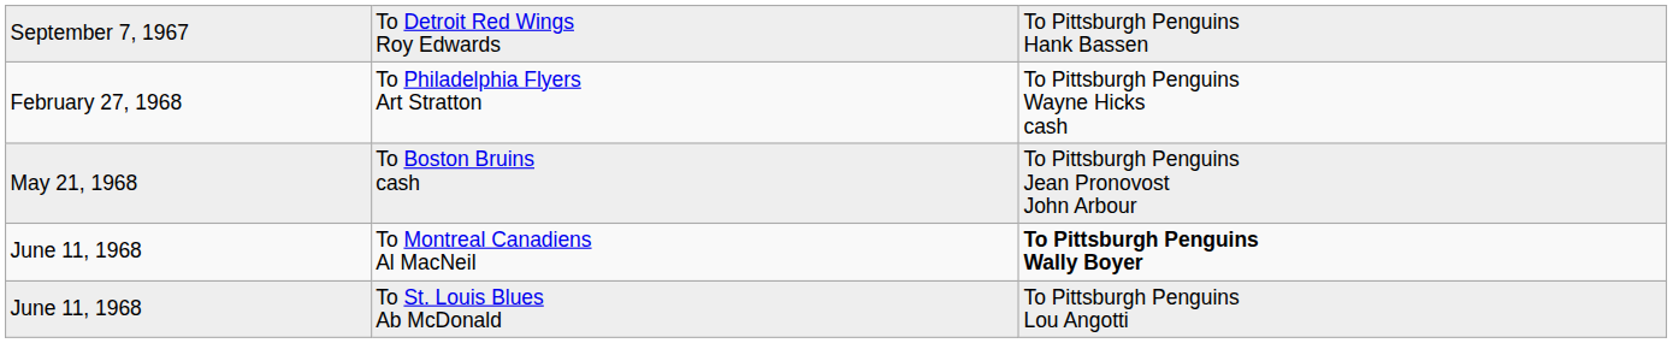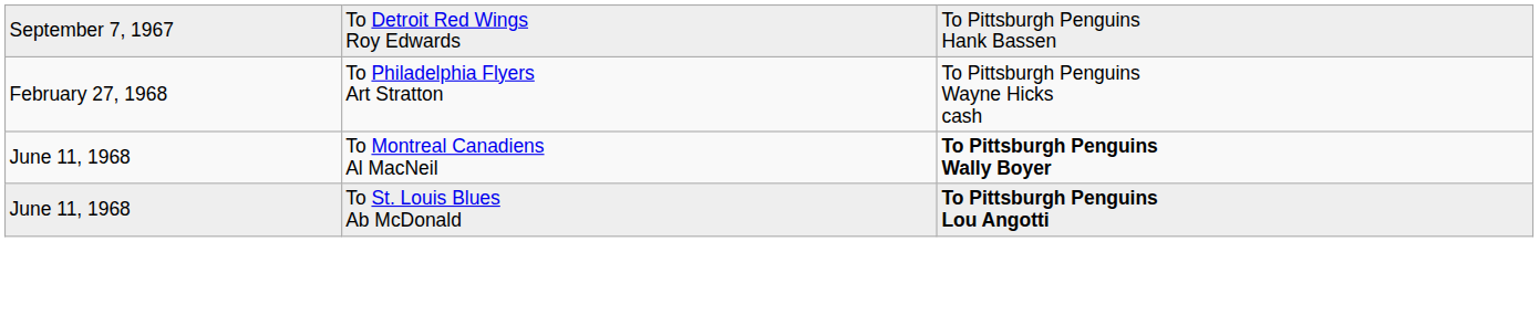 <table class="wikitable" style="border:1px solid #999999; width:80%;">
 <tr bgcolor="eeeeee">
 <td style='width:22%;'>September 7, 1967</td>
 <td style='width:39%;' valign='top'>To <a href='#'>Detroit Red Wings</a><br>Roy Edwards</td>
 <td style='width:39%;' valign='top'>To Pittsburgh Penguins<br>Hank Bassen</td>
 </tr>
 <tr>
 <td style='width:22%;'>February 27, 1968</td>
 <td style='width:39%;' valign='top'>To <a href='#'>Philadelphia Flyers</a><br>Art Stratton</td>
 <td style='width:39%;' valign='top'>To Pittsburgh Penguins<br>Wayne Hicks<br>cash</td>
 </tr>
-<tr bgcolor="eeeeee">
-<td style='width:22%;'>May 21, 1968</td>
-<td style='width:39%;' valign='top'>To <a href='#'>Boston Bruins</a><br>cash</td>
-<td style='width:39%;' valign='top'>To Pittsburgh Penguins<br>Jean Pronovost<br>John Arbour</td>
-</tr>
 <tr>
 <td style='width:22%;'>June 11, 1968</td>
 <td style='width:39%;' valign='top'>To <a href='#'>Montreal Canadiens</a><br>Al MacNeil</td>
 <td style='width:39%;' valign='top'><strong>To Pittsburgh Penguins<br>Wally Boyer</strong></td>
 </tr>
 <tr bgcolor="eeeeee">
 <td style='width:22%;'>June 11, 1968</td>
 <td style='width:39%;' valign='top'>To <a href='#'>St. Louis Blues</a><br>Ab McDonald</td>
-<td style='width:39%;' valign='top'>To Pittsburgh Penguins<br>Lou Angotti</td>
+<td style='width:39%;' valign='top'><strong>To Pittsburgh Penguins<br>Lou Angotti</strong></td>
 </tr>
 </table>
